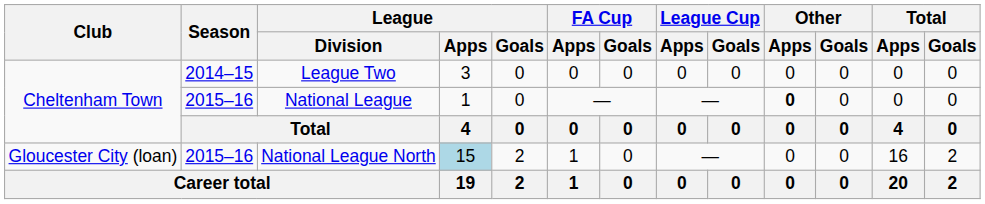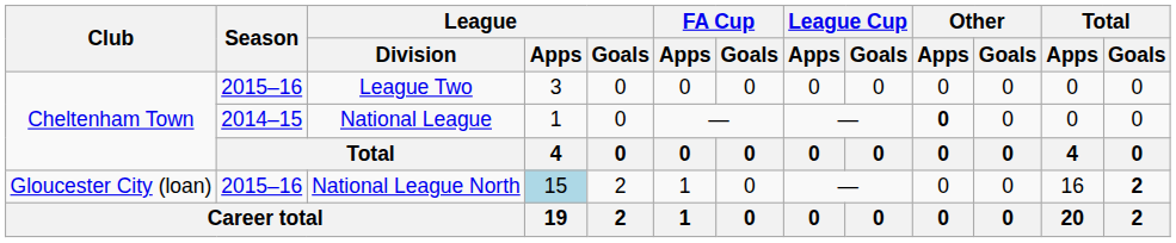 <table class="wikitable" style="text-align:center;">
 <tr>
 <th rowspan="2">Club</th>
 <th rowspan="2">Season</th>
 <th colspan="3">League</th>
 <th colspan="2"><a href='#'>FA Cup</a></th>
 <th colspan="2"><a href='#'>League Cup</a></th>
 <th colspan="2">Other</th>
 <th colspan="2">Total</th>
 </tr>
 <tr>
 <th>Division</th>
 <th>Apps</th>
 <th>Goals</th>
 <th>Apps</th>
 <th>Goals</th>
 <th>Apps</th>
 <th>Goals</th>
 <th>Apps</th>
 <th>Goals</th>
 <th>Apps</th>
 <th>Goals</th>
 </tr>
 <tr>
 <td rowspan="3"><a href='#'>Cheltenham Town</a></td>
-<td><a href='#'>2014–15</a></td>
+<td><a href='#'>2015–16</a></td>
 <td><a href='#'>League Two</a></td>
 <td>3</td>
 <td>0</td>
 <td>0</td>
 <td>0</td>
 <td>0</td>
 <td>0</td>
 <td>0</td>
 <td>0</td>
 <td>0</td>
 <td>0</td>
 </tr>
 <tr>
-<td><a href='#'>2015–16</a></td>
+<td><a href='#'>2014–15</a></td>
 <td><a href='#'>National League</a></td>
 <td>1</td>
 <td>0</td>
 <td colspan="2">—</td>
 <td colspan="2">—</td>
 <td><strong>0</strong></td>
 <td>0</td>
 <td>0</td>
 <td>0</td>
 </tr>
 <tr>
 <th colspan="2">Total</th>
 <th>4</th>
 <th>0</th>
 <th>0</th>
 <th>0</th>
 <th>0</th>
 <th>0</th>
 <th>0</th>
 <th>0</th>
 <th>4</th>
 <th>0</th>
 </tr>
 <tr>
 <td><a href='#'>Gloucester City</a> (loan)</td>
 <td><a href='#'>2015–16</a></td>
 <td><a href='#'>National League North</a></td>
 <td style="background: lightblue;">15</td>
 <td>2</td>
 <td>1</td>
 <td>0</td>
 <td colspan="2">—</td>
 <td>0</td>
 <td>0</td>
 <td>16</td>
-<td>2</td>
+<td><strong>2</strong></td>
 </tr>
 <tr>
 <th colspan="3">Career total</th>
 <th>19</th>
 <th>2</th>
 <th>1</th>
 <th>0</th>
 <th>0</th>
 <th>0</th>
 <th>0</th>
 <th>0</th>
 <th>20</th>
 <th>2</th>
 </tr>
 </table>
